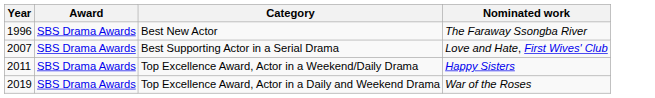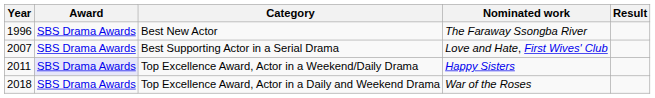 <table class="wikitable">
 <tr>
 <th>Year</th>
 <th>Award</th>
 <th>Category</th>
 <th>Nominated work</th>
+<th>Result</th>
 </tr>
 <tr>
 <td>1996</td>
 <td><a href='#'>SBS Drama Awards</a></td>
 <td>Best New Actor</td>
 <td><em>The Faraway Ssongba River</em></td>
+<td></td>
 </tr>
 <tr>
 <td>2007</td>
 <td><a href='#'>SBS Drama Awards</a></td>
 <td>Best Supporting Actor in a Serial Drama</td>
 <td><em>Love and Hate</em>, <em><a href='#'>First Wives' Club</a></em></td>
+<td></td>
 </tr>
 <tr>
 <td>2011</td>
-<td><a href='#'>SBS Drama Awards</a></td>
+<td style="background: lavender;"><a href='#'>SBS Drama Awards</a></td>
 <td>Top Excellence Award, Actor in a Weekend/Daily Drama</td>
 <td><em><a href='#'>Happy Sisters</a></em></td>
+<td></td>
 </tr>
 <tr>
-<td>2019</td>
+<td>2018</td>
 <td><a href='#'>SBS Drama Awards</a></td>
 <td>Top Excellence Award, Actor in a Daily and Weekend Drama</td>
 <td><em>War of the Roses</em></td>
+<td></td>
 </tr>
 </table>
